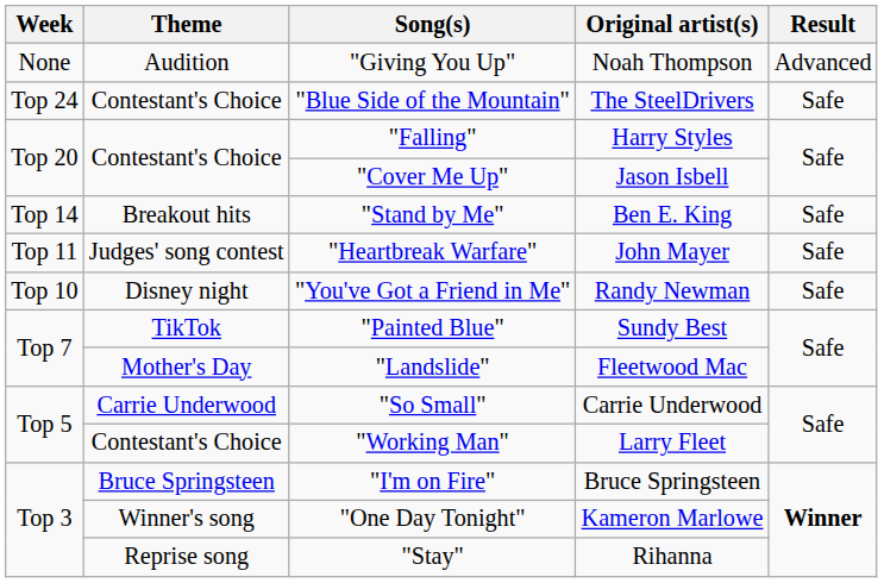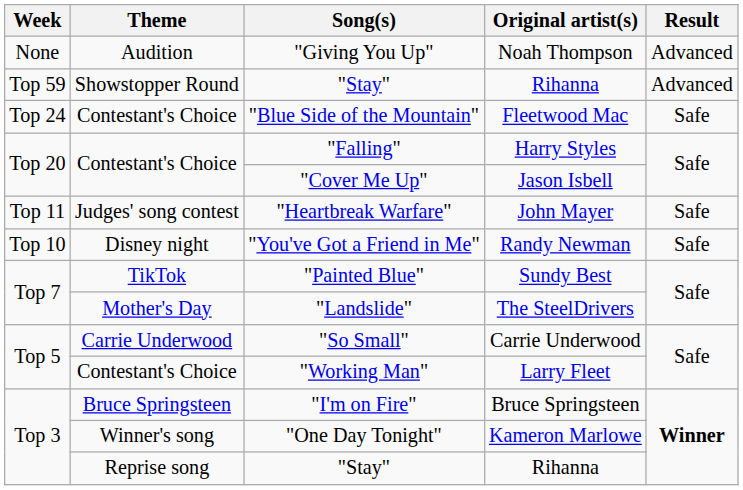 <table class="sortable wikitable" style="text-align: center;">
 <tr>
 <th>Week</th>
 <th>Theme</th>
 <th>Song(s)</th>
 <th>Original artist(s)</th>
 <th>Result</th>
 </tr>
 <tr>
 <td>None</td>
 <td>Audition</td>
 <td>"Giving You Up"</td>
 <td>Noah Thompson</td>
 <td>Advanced</td>
 </tr>
 <tr>
+<td>Top 59</td>
+<td>Showstopper Round</td>
+<td>"<a href='#'>Stay</a>"</td>
+<td><a href='#'>Rihanna</a></td>
+<td>Advanced</td>
+</tr>
+<tr>
 <td>Top 24</td>
 <td>Contestant's Choice</td>
 <td>"<a href='#'>Blue Side of the Mountain</a>"</td>
-<td><a href='#'>The SteelDrivers</a></td>
+<td><a href='#'>Fleetwood Mac</a></td>
 <td>Safe</td>
 </tr>
 <tr>
 <td rowspan="2">Top 20</td>
 <td rowspan="2">Contestant's Choice</td>
 <td>"<a href='#'>Falling</a>"</td>
 <td><a href='#'>Harry Styles</a></td>
 <td rowspan="2">Safe</td>
 </tr>
 <tr>
 <td>"<a href='#'>Cover Me Up</a>"</td>
 <td><a href='#'>Jason Isbell</a></td>
-</tr>
-<tr>
-<td>Top 14</td>
-<td>Breakout hits</td>
-<td>"<a href='#'>Stand by Me</a>"</td>
-<td><a href='#'>Ben E. King</a></td>
-<td>Safe</td>
 </tr>
 <tr>
 <td>Top 11</td>
 <td>Judges' song contest</td>
 <td>"<a href='#'>Heartbreak Warfare</a>"</td>
 <td><a href='#'>John Mayer</a></td>
 <td>Safe</td>
 </tr>
 <tr>
 <td>Top 10</td>
 <td>Disney night</td>
 <td>"<a href='#'>You've Got a Friend in Me</a>"</td>
 <td><a href='#'>Randy Newman</a></td>
 <td>Safe</td>
 </tr>
 <tr>
 <td rowspan="2">Top 7</td>
 <td><a href='#'>TikTok</a></td>
 <td>"<a href='#'>Painted Blue</a>"</td>
 <td><a href='#'>Sundy Best</a></td>
 <td rowspan="2">Safe</td>
 </tr>
 <tr>
 <td><a href='#'>Mother's Day</a></td>
 <td>"<a href='#'>Landslide</a>"</td>
-<td><a href='#'>Fleetwood Mac</a></td>
+<td><a href='#'>The SteelDrivers</a></td>
 </tr>
 <tr>
 <td rowspan="2">Top 5</td>
 <td><a href='#'>Carrie Underwood</a></td>
 <td>"<a href='#'>So Small</a>"</td>
 <td>Carrie Underwood</td>
 <td Rowspan="2">Safe</td>
 </tr>
 <tr>
 <td>Contestant's Choice</td>
 <td>"<a href='#'>Working Man</a>"</td>
 <td><a href='#'>Larry Fleet</a></td>
 </tr>
 <tr>
 <td rowspan="3">Top 3</td>
 <td><a href='#'>Bruce Springsteen</a></td>
 <td>"<a href='#'>I'm on Fire</a>"</td>
 <td>Bruce Springsteen</td>
 <td Rowspan="3"><strong>Winner</strong></td>
 </tr>
 <tr>
 <td>Winner's song</td>
 <td>"One Day Tonight"</td>
 <td><a href='#'>Kameron Marlowe</a></td>
 </tr>
 <tr>
 <td>Reprise song</td>
 <td>"Stay"</td>
 <td>Rihanna</td>
 </tr>
 </table>
